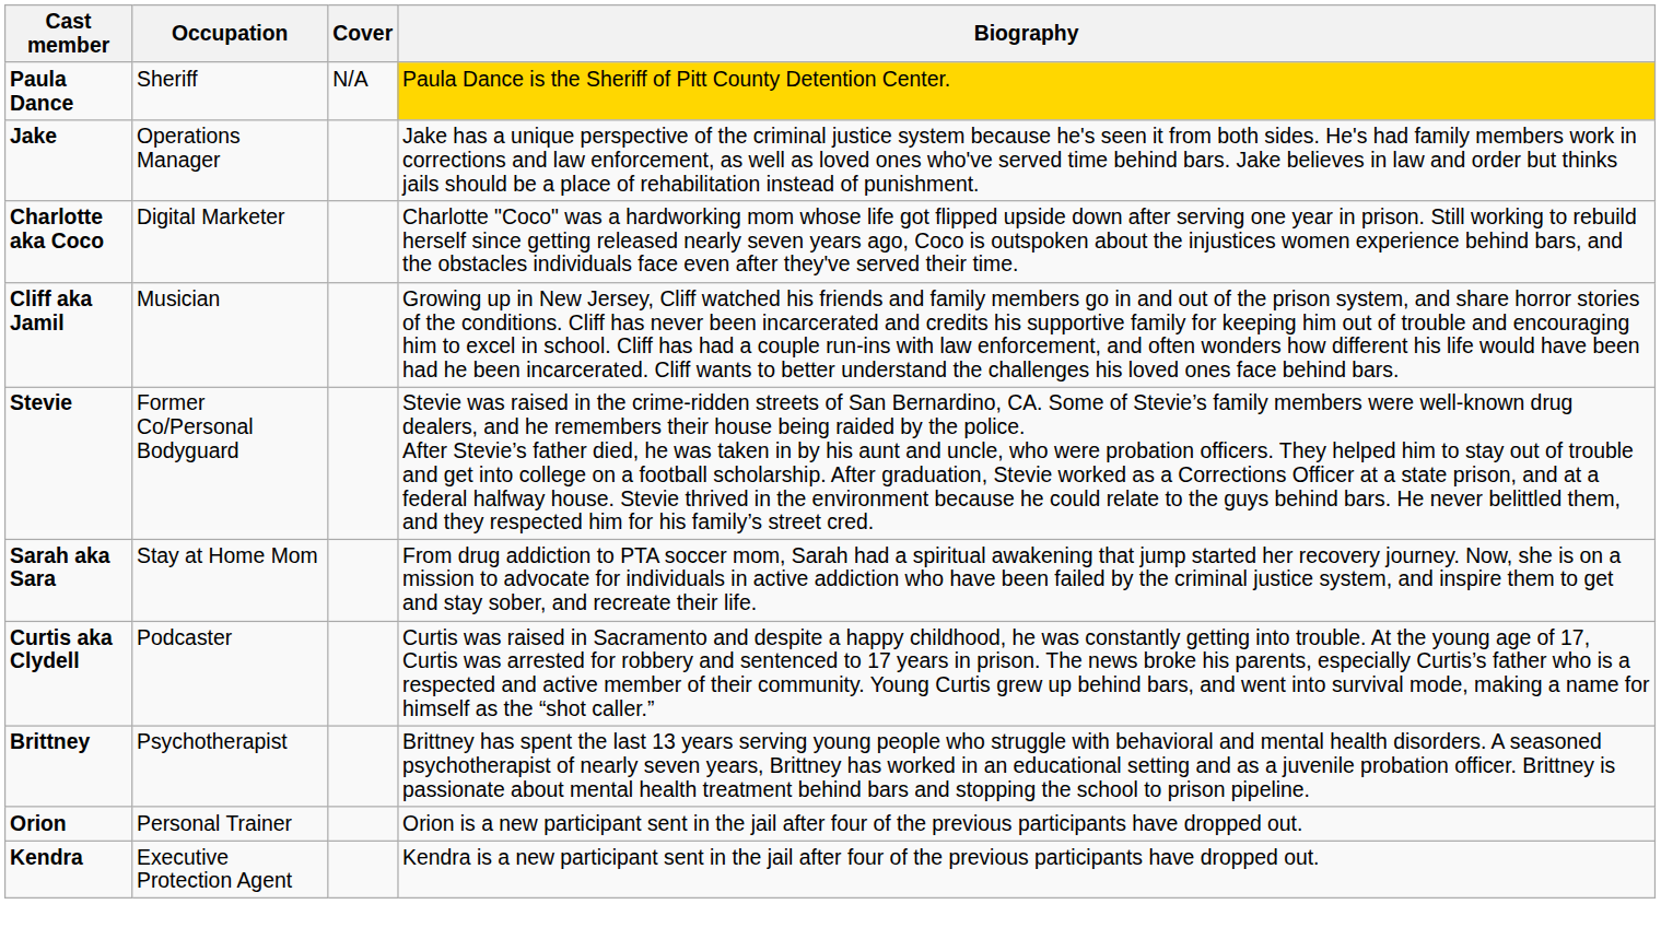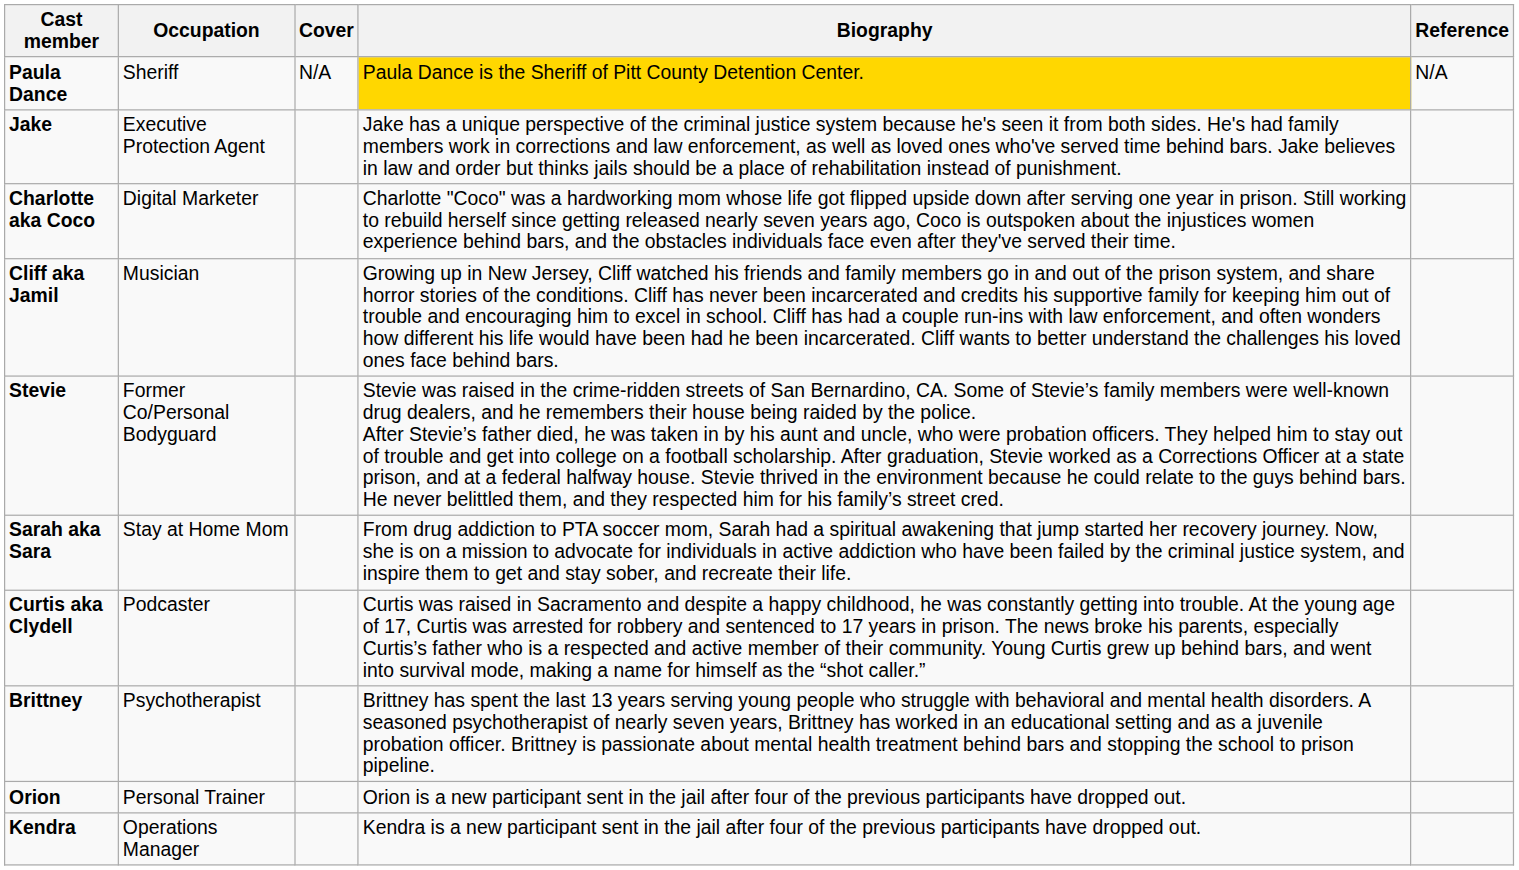 <table class="wikitable sortable">
 <tr valign="center">
 <th>Cast member</th>
 <th>Occupation</th>
 <th>Cover</th>
 <th>Biography</th>
+<th>Reference</th>
 </tr>
 <tr valign="top">
 <td><strong>Paula Dance</strong></td>
 <td>Sheriff</td>
 <td>N/A</td>
 <td style="background: gold;">Paula Dance is the Sheriff of Pitt County Detention Center.</td>
+<td>N/A</td>
 </tr>
 <tr valign="top">
 <td><strong>Jake</strong></td>
-<td>Operations Manager</td>
+<td>Executive Protection Agent</td>
 <td></td>
 <td>Jake has a unique perspective of the criminal justice system because he's seen it from both sides. He's had family members work in corrections and law enforcement, as well as loved ones who've served time behind bars. Jake believes in law and order but thinks jails should be a place of rehabilitation instead of punishment.</td>
+<td></td>
 </tr>
 <tr valign="top">
 <td><strong>Charlotte aka Coco</strong></td>
 <td>Digital Marketer</td>
 <td></td>
 <td>Charlotte "Coco" was a hardworking mom whose life got flipped upside down after serving one year in prison. Still working to rebuild herself since getting released nearly seven years ago, Coco is outspoken about the injustices women experience behind bars, and the obstacles individuals face even after they've served their time.</td>
+<td></td>
 </tr>
 <tr valign="top">
 <td><strong>Cliff aka Jamil</strong></td>
 <td>Musician</td>
 <td></td>
 <td>Growing up in New Jersey, Cliff watched his friends and family members go in and out of the prison system, and share horror stories of the conditions. Cliff has never been incarcerated and credits his supportive family for keeping him out of trouble and encouraging him to excel in school. Cliff has had a couple run-ins with law enforcement, and often wonders how different his life would have been had he been incarcerated. Cliff wants to better understand the challenges his loved ones face behind bars.</td>
+<td></td>
 </tr>
 <tr valign="top">
 <td><strong>Stevie</strong></td>
 <td>Former Co/Personal Bodyguard</td>
 <td></td>
 <td>Stevie was raised in the crime-ridden streets of San Bernardino, CA. Some of Stevie’s family members were well-known drug dealers, and he remembers their house being raided by the police.<br>After Stevie’s father died, he was taken in by his aunt and uncle, who were probation officers. They helped him to stay out of trouble and get into college on a football scholarship. After graduation, Stevie worked as a Corrections Officer at a state prison, and at a federal halfway house. Stevie thrived in the environment because he could relate to the guys behind bars. He never belittled them, and they respected him for his family’s street cred.</td>
+<td></td>
 </tr>
 <tr valign="top">
 <td><strong>Sarah aka Sara</strong></td>
 <td>Stay at Home Mom</td>
 <td></td>
 <td>From drug addiction to PTA soccer mom, Sarah had a spiritual awakening that jump started her recovery journey. Now, she is on a mission to advocate for individuals in active addiction who have been failed by the criminal justice system, and inspire them to get and stay sober, and recreate their life.</td>
+<td></td>
 </tr>
 <tr valign="top">
 <td><strong>Curtis aka Clydell</strong></td>
 <td>Podcaster</td>
 <td></td>
 <td>Curtis was raised in Sacramento and despite a happy childhood, he was constantly getting into trouble. At the young age of 17, Curtis was arrested for robbery and sentenced to 17 years in prison. The news broke his parents, especially Curtis’s father who is a respected and active member of their community. Young Curtis grew up behind bars, and went into survival mode, making a name for himself as the “shot caller.”</td>
+<td></td>
 </tr>
 <tr valign="top">
 <td><strong>Brittney</strong></td>
 <td>Psychotherapist</td>
 <td></td>
 <td>Brittney has spent the last 13 years serving young people who struggle with behavioral and mental health disorders. A seasoned psychotherapist of nearly seven years, Brittney has worked in an educational setting and as a juvenile probation officer. Brittney is passionate about mental health treatment behind bars and stopping the school to prison pipeline.</td>
+<td></td>
 </tr>
 <tr valign="top">
 <td><strong>Orion</strong></td>
 <td>Personal Trainer</td>
 <td></td>
 <td>Orion is a new participant sent in the jail after four of the previous participants have dropped out.</td>
+<td></td>
 </tr>
 <tr valign="top">
 <td><strong>Kendra</strong></td>
-<td>Executive Protection Agent</td>
+<td>Operations Manager</td>
 <td></td>
 <td>Kendra is a new participant sent in the jail after four of the previous participants have dropped out.</td>
+<td></td>
 </tr>
 </table>
